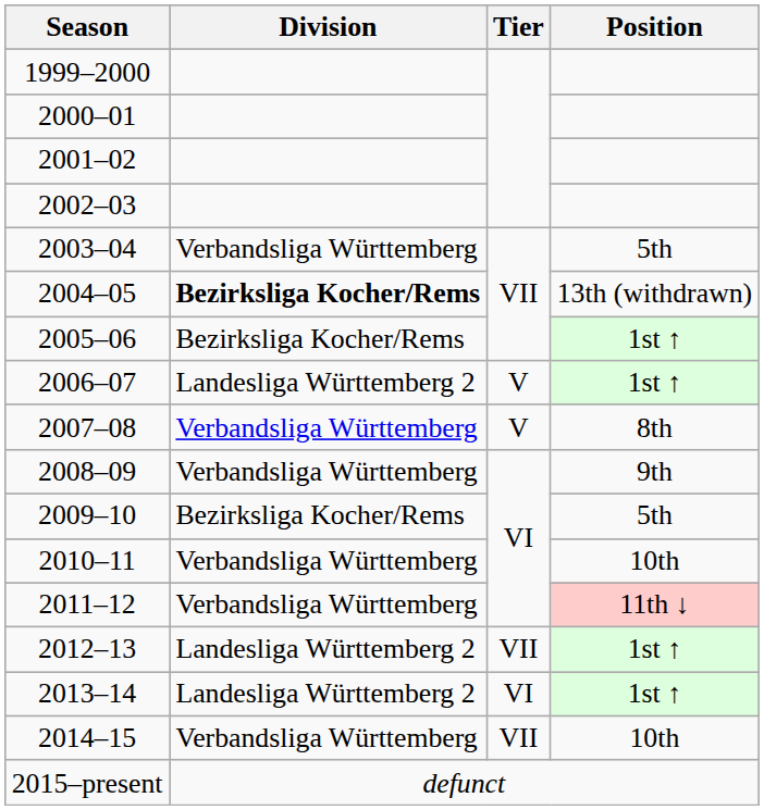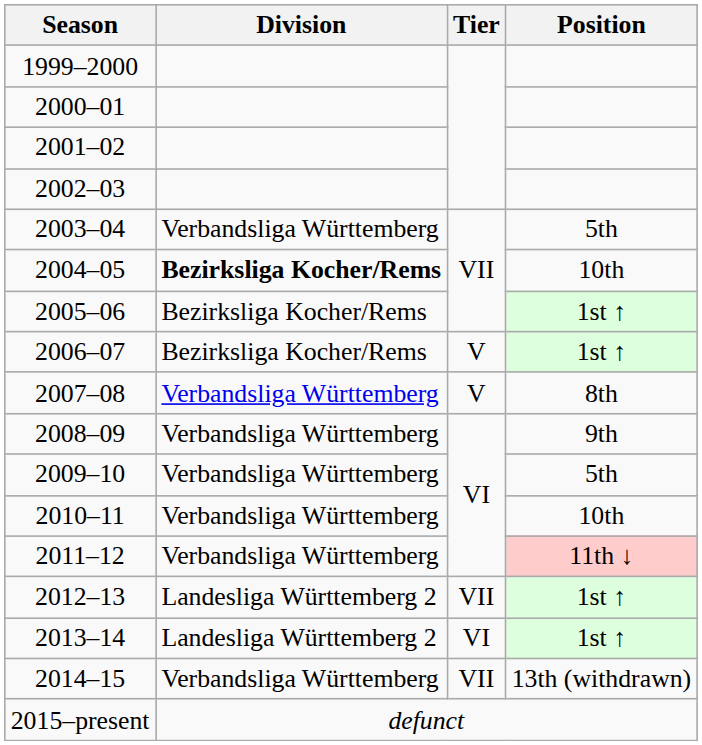 <table class="wikitable">
 <tr>
 <th>Season</th>
 <th>Division</th>
 <th>Tier</th>
 <th>Position</th>
 </tr>
 <tr align="center">
 <td>1999–2000</td>
 <td align="left"></td>
 <td rowspan=4></td>
 <td></td>
 </tr>
 <tr align="center">
 <td>2000–01</td>
 <td align="left"></td>
 <td></td>
 </tr>
 <tr align="center">
 <td>2001–02</td>
 <td align="left"></td>
 <td></td>
 </tr>
 <tr align="center">
 <td>2002–03</td>
 <td align="left"></td>
 <td></td>
 </tr>
 <tr align="center">
 <td>2003–04</td>
 <td align="left">Verbandsliga Württemberg</td>
 <td rowspan=3>VII</td>
 <td>5th</td>
 </tr>
 <tr align="center">
 <td>2004–05</td>
 <td align="left"><strong>Bezirksliga Kocher/Rems</strong></td>
-<td>13th (withdrawn)</td>
+<td>10th</td>
 </tr>
 <tr align="center">
 <td>2005–06</td>
 <td align="left">Bezirksliga Kocher/Rems</td>
 <td style="background:#ddffdd">1st ↑</td>
 </tr>
 <tr align="center">
 <td>2006–07</td>
-<td align="left">Landesliga Württemberg 2</td>
+<td align="left">Bezirksliga Kocher/Rems</td>
 <td>V</td>
 <td style="background:#ddffdd">1st ↑</td>
 </tr>
 <tr align="center">
 <td>2007–08</td>
 <td align="left"><a href='#'>Verbandsliga Württemberg</a></td>
 <td>V</td>
 <td>8th</td>
 </tr>
 <tr align="center">
 <td>2008–09</td>
 <td align="left">Verbandsliga Württemberg</td>
 <td rowspan=4>VI</td>
 <td>9th</td>
 </tr>
 <tr align="center">
 <td>2009–10</td>
-<td align="left">Bezirksliga Kocher/Rems</td>
+<td align="left">Verbandsliga Württemberg</td>
 <td>5th</td>
 </tr>
 <tr align="center">
 <td>2010–11</td>
 <td align="left">Verbandsliga Württemberg</td>
 <td>10th</td>
 </tr>
 <tr align="center">
 <td>2011–12</td>
 <td align="left">Verbandsliga Württemberg</td>
 <td style="background:#ffcccc">11th ↓</td>
 </tr>
 <tr align="center">
 <td>2012–13</td>
 <td align="left">Landesliga Württemberg 2</td>
 <td>VII</td>
 <td style="background:#ddffdd">1st ↑</td>
 </tr>
 <tr align="center">
 <td>2013–14</td>
 <td align="left">Landesliga Württemberg 2</td>
 <td>VI</td>
 <td style="background:#ddffdd">1st ↑</td>
 </tr>
 <tr align="center">
 <td>2014–15</td>
 <td align="left">Verbandsliga Württemberg</td>
 <td>VII</td>
-<td>10th</td>
+<td>13th (withdrawn)</td>
 </tr>
 <tr align="center">
 <td>2015–present</td>
 <td colspan=3><em>defunct</em></td>
 </tr>
 </table>
